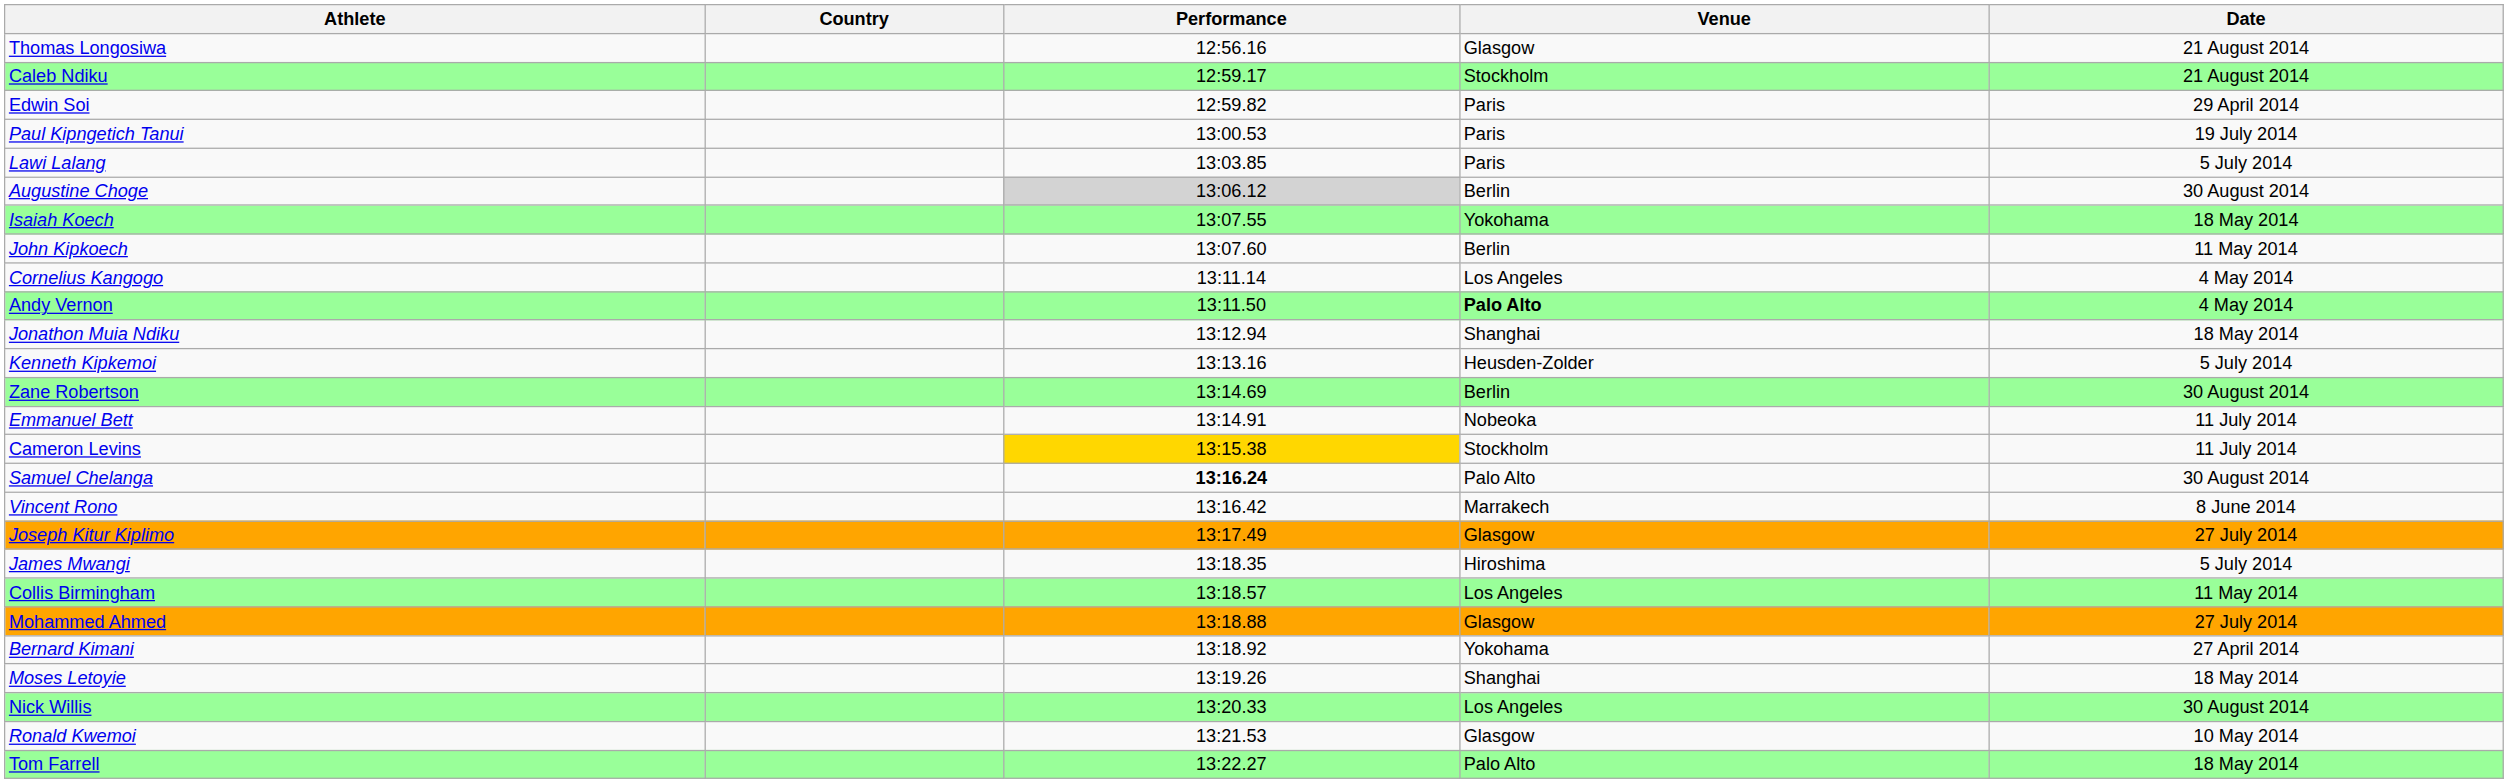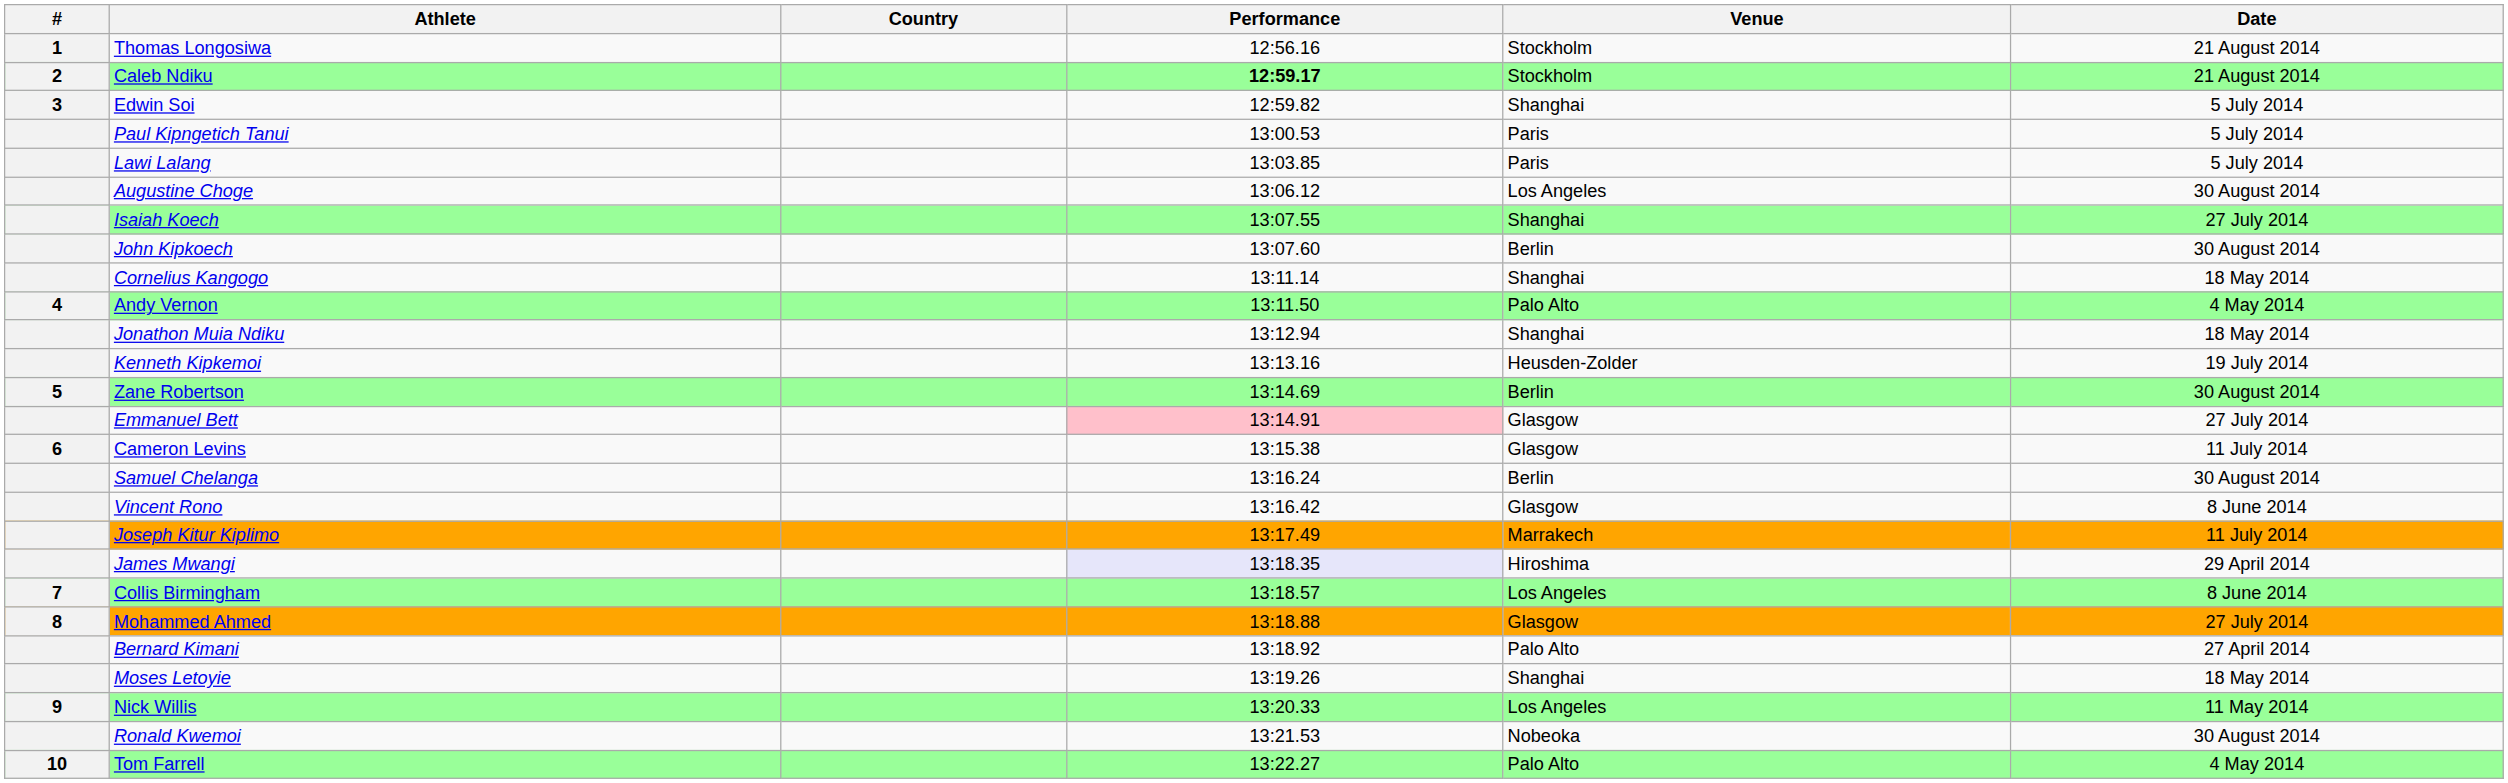 <table class="wikitable" width=100% style="font-size:90%; text-align:center;">
 <tr>
+<th>#</th>
 <th>Athlete</th>
 <th>Country</th>
 <th>Performance</th>
 <th>Venue</th>
 <th>Date</th>
 </tr>
 <tr>
+<th>1</th>
 <td align=left><a href='#'>Thomas Longosiwa</a></td>
 <td align=left></td>
 <td>12:56.16</td>
-<td align=left> Glasgow</td>
+<td align=left> Stockholm</td>
 <td>21 August 2014</td>
 </tr>
 <tr bgcolor="99FF99">
+<th>2</th>
 <td align=left><a href='#'>Caleb Ndiku</a></td>
 <td align=left></td>
-<td>12:59.17</td>
+<td><strong>12:59.17</strong></td>
 <td align=left> Stockholm</td>
 <td>21 August 2014</td>
 </tr>
 <tr>
+<th>3</th>
 <td align=left><a href='#'>Edwin Soi</a></td>
 <td align=left></td>
 <td>12:59.82</td>
-<td align=left> Paris</td>
-<td>29 April 2014</td>
+<td align=left> Shanghai</td>
+<td>5 July 2014</td>
 </tr>
 <tr>
+<th></th>
 <td align=left><em><a href='#'>Paul Kipngetich Tanui</a></em></td>
 <td align=left></td>
 <td>13:00.53</td>
 <td align=left> Paris</td>
-<td>19 July 2014</td>
+<td>5 July 2014</td>
 </tr>
 <tr>
+<th></th>
 <td align=left><em><a href='#'>Lawi Lalang</a></em></td>
 <td align=left></td>
 <td>13:03.85</td>
 <td align=left> Paris</td>
 <td>5 July 2014</td>
 </tr>
 <tr>
+<th></th>
 <td align=left><em><a href='#'>Augustine Choge</a></em></td>
 <td align=left></td>
-<td style="background: lightgrey;">13:06.12</td>
-<td align=left> Berlin</td>
+<td>13:06.12</td>
+<td align=left> Los Angeles</td>
 <td>30 August 2014</td>
 </tr>
 <tr bgcolor="99FF99">
+<th></th>
 <td align=left><em><a href='#'>Isaiah Koech</a></em></td>
 <td align=left></td>
 <td>13:07.55</td>
-<td align=left> Yokohama</td>
-<td>18 May 2014</td>
+<td align=left> Shanghai</td>
+<td>27 July 2014</td>
 </tr>
 <tr>
+<th></th>
 <td align=left><em><a href='#'>John Kipkoech</a></em></td>
 <td align=left></td>
 <td>13:07.60</td>
 <td align=left> Berlin</td>
-<td>11 May 2014</td>
+<td>30 August 2014</td>
 </tr>
 <tr>
+<th></th>
 <td align=left><em><a href='#'>Cornelius Kangogo</a></em></td>
 <td align=left></td>
 <td>13:11.14</td>
-<td align=left> Los Angeles</td>
-<td>4 May 2014</td>
+<td align=left> Shanghai</td>
+<td>18 May 2014</td>
 </tr>
 <tr bgcolor="99FF99">
+<th>4</th>
 <td align=left><a href='#'>Andy Vernon</a></td>
 <td align=left></td>
 <td>13:11.50</td>
-<td align=left><strong> Palo Alto</strong></td>
+<td align=left> Palo Alto</td>
 <td>4 May 2014</td>
 </tr>
 <tr>
+<th></th>
 <td align=left><em><a href='#'>Jonathon Muia Ndiku</a></em></td>
 <td align=left></td>
 <td>13:12.94</td>
 <td align=left> Shanghai</td>
 <td>18 May 2014</td>
 </tr>
 <tr>
+<th></th>
 <td align=left><em><a href='#'>Kenneth Kipkemoi</a></em></td>
 <td align=left></td>
 <td>13:13.16</td>
 <td align=left> Heusden-Zolder</td>
-<td>5 July 2014</td>
+<td>19 July 2014</td>
 </tr>
 <tr bgcolor="99FF99">
+<th>5</th>
 <td align=left><a href='#'>Zane Robertson</a></td>
 <td align=left></td>
 <td>13:14.69</td>
 <td align=left> Berlin</td>
 <td>30 August 2014</td>
 </tr>
 <tr>
+<th></th>
 <td align=left><em><a href='#'>Emmanuel Bett</a></em></td>
 <td align=left></td>
-<td>13:14.91</td>
-<td align=left> Nobeoka</td>
-<td>11 July 2014</td>
-</tr>
-<tr>
-<td align=left><a href='#'>Cameron Levins</a></td>
-<td align=left></td>
-<td style="background: gold;">13:15.38</td>
-<td align=left> Stockholm</td>
-<td>11 July 2014</td>
-</tr>
-<tr>
-<td align=left><em><a href='#'>Samuel Chelanga</a></em></td>
-<td align=left></td>
-<td><strong>13:16.24</strong></td>
-<td align=left> Palo Alto</td>
-<td>30 August 2014</td>
-</tr>
-<tr>
-<td align=left><em><a href='#'>Vincent Rono</a></em></td>
-<td align=left></td>
-<td>13:16.42</td>
-<td align=left> Marrakech</td>
-<td>8 June 2014</td>
-</tr>
-<tr bgcolor="orange">
-<td align=left><em><a href='#'>Joseph Kitur Kiplimo</a></em></td>
-<td align=left></td>
-<td>13:17.49</td>
+<td style="background: pink;">13:14.91</td>
 <td align=left> Glasgow</td>
 <td>27 July 2014</td>
 </tr>
 <tr>
+<th>6</th>
+<td align=left><a href='#'>Cameron Levins</a></td>
+<td align=left></td>
+<td>13:15.38</td>
+<td align=left> Glasgow</td>
+<td>11 July 2014</td>
+</tr>
+<tr>
+<th></th>
+<td align=left><em><a href='#'>Samuel Chelanga</a></em></td>
+<td align=left></td>
+<td>13:16.24</td>
+<td align=left> Berlin</td>
+<td>30 August 2014</td>
+</tr>
+<tr>
+<th></th>
+<td align=left><em><a href='#'>Vincent Rono</a></em></td>
+<td align=left></td>
+<td>13:16.42</td>
+<td align=left> Glasgow</td>
+<td>8 June 2014</td>
+</tr>
+<tr bgcolor="orange">
+<th></th>
+<td align=left><em><a href='#'>Joseph Kitur Kiplimo</a></em></td>
+<td align=left></td>
+<td>13:17.49</td>
+<td align=left> Marrakech</td>
+<td>11 July 2014</td>
+</tr>
+<tr>
+<th></th>
 <td align=left><em><a href='#'>James Mwangi</a></em></td>
 <td align=left></td>
-<td>13:18.35</td>
+<td style="background: lavender;">13:18.35</td>
 <td align=left> Hiroshima</td>
-<td>5 July 2014</td>
+<td>29 April 2014</td>
 </tr>
 <tr bgcolor="99FF99">
+<th>7</th>
 <td align=left><a href='#'>Collis Birmingham</a></td>
 <td align=left></td>
 <td>13:18.57</td>
 <td align=left> Los Angeles</td>
-<td>11 May 2014</td>
+<td>8 June 2014</td>
 </tr>
 <tr bgcolor="orange">
+<th>8</th>
 <td align=left><a href='#'>Mohammed Ahmed</a></td>
 <td align=left></td>
 <td>13:18.88</td>
 <td align=left> Glasgow</td>
 <td>27 July 2014</td>
 </tr>
 <tr>
+<th></th>
 <td align=left><em><a href='#'>Bernard Kimani</a></em></td>
 <td align=left></td>
 <td>13:18.92</td>
-<td align=left> Yokohama</td>
+<td align=left> Palo Alto</td>
 <td>27 April 2014</td>
 </tr>
 <tr>
+<th></th>
 <td align=left><em><a href='#'>Moses Letoyie</a></em></td>
 <td align=left></td>
 <td>13:19.26</td>
 <td align=left> Shanghai</td>
 <td>18 May 2014</td>
 </tr>
 <tr bgcolor="99FF99">
+<th>9</th>
 <td align=left><a href='#'>Nick Willis</a></td>
 <td align=left></td>
 <td>13:20.33</td>
 <td align=left> Los Angeles</td>
-<td>30 August 2014</td>
+<td>11 May 2014</td>
 </tr>
 <tr>
+<th></th>
 <td align=left><em><a href='#'>Ronald Kwemoi</a></em></td>
 <td align=left></td>
 <td>13:21.53</td>
-<td align=left> Glasgow</td>
-<td>10 May 2014</td>
+<td align=left> Nobeoka</td>
+<td>30 August 2014</td>
 </tr>
 <tr bgcolor="99FF99">
+<th>10</th>
 <td align=left><a href='#'>Tom Farrell</a></td>
 <td align=left></td>
 <td>13:22.27</td>
 <td align=left> Palo Alto</td>
-<td>18 May 2014</td>
+<td>4 May 2014</td>
 </tr>
 </table>
